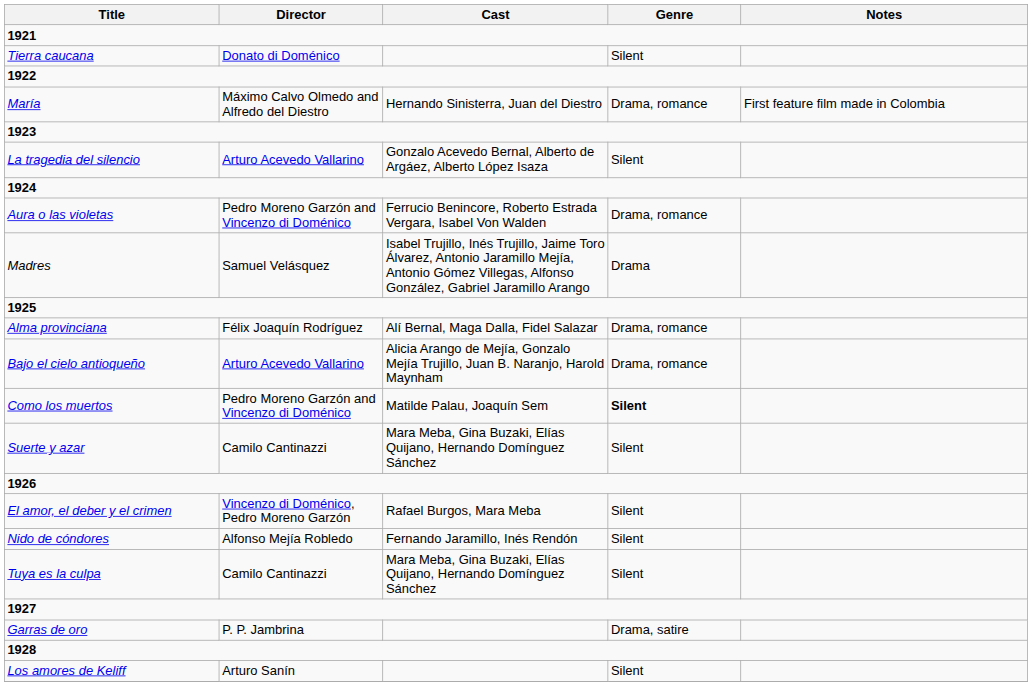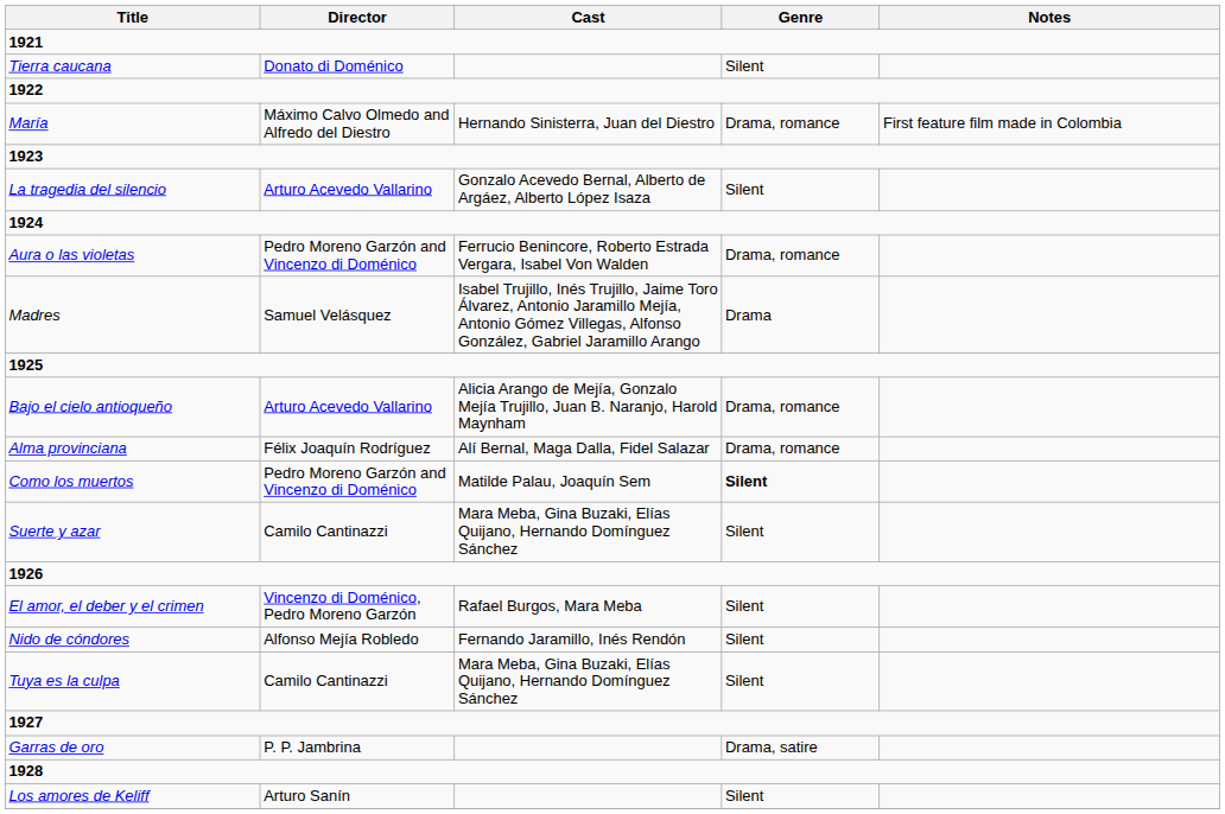 <table class="wikitable" width= "100%">
 <tr>
 <th width=21%>Title</th>
 <th width=16%>Director</th>
 <th width=22%>Cast</th>
 <th width=13%>Genre</th>
 <th width=28%>Notes</th>
 </tr>
 <tr>
 <td colspan="5" ><strong>1921</strong></td>
 </tr>
 <tr>
 <td><em><a href='#'>Tierra caucana</a></em></td>
 <td><a href='#'>Donato di Doménico</a></td>
 <td></td>
 <td>Silent</td>
 <td></td>
 </tr>
 <tr>
 <td colspan="5" ><strong>1922</strong></td>
 </tr>
 <tr>
 <td><em><a href='#'>María</a></em></td>
 <td>Máximo Calvo Olmedo and Alfredo del Diestro</td>
 <td>Hernando Sinisterra, Juan del Diestro</td>
 <td>Drama, romance</td>
 <td>First feature film made in Colombia</td>
 </tr>
 <tr>
 <td colspan="5" ><strong>1923</strong></td>
 </tr>
 <tr>
 <td><em><a href='#'>La tragedia del silencio</a></em></td>
 <td><a href='#'>Arturo Acevedo Vallarino</a></td>
 <td>Gonzalo Acevedo Bernal, Alberto de Argáez, Alberto López Isaza</td>
 <td>Silent</td>
 <td></td>
 </tr>
 <tr>
 <td colspan="5" ><strong>1924</strong></td>
 </tr>
 <tr>
 <td><em><a href='#'>Aura o las violetas</a></em></td>
 <td>Pedro Moreno Garzón and <a href='#'>Vincenzo di Doménico</a></td>
 <td>Ferrucio Benincore, Roberto Estrada Vergara, Isabel Von Walden</td>
 <td>Drama, romance</td>
 <td></td>
 </tr>
 <tr>
 <td><em>Madres</em></td>
 <td>Samuel Velásquez</td>
 <td>Isabel Trujillo, Inés Trujillo, Jaime Toro Álvarez, Antonio Jaramillo Mejía, Antonio Gómez Villegas, Alfonso González, Gabriel Jaramillo Arango</td>
 <td>Drama</td>
 <td></td>
 </tr>
 <tr>
 <td colspan="5" ><strong>1925</strong></td>
 </tr>
 <tr>
-<td><em><a href='#'>Alma provinciana</a></em></td>
-<td>Félix Joaquín Rodríguez</td>
-<td>Alí Bernal, Maga Dalla, Fidel Salazar</td>
+<td><em><a href='#'>Bajo el cielo antioqueño</a></em></td>
+<td><a href='#'>Arturo Acevedo Vallarino</a></td>
+<td>Alicia Arango de Mejía, Gonzalo Mejía Trujillo, Juan B. Naranjo, Harold Maynham</td>
 <td>Drama, romance</td>
 <td></td>
 </tr>
 <tr>
-<td><em><a href='#'>Bajo el cielo antioqueño</a></em></td>
-<td><a href='#'>Arturo Acevedo Vallarino</a></td>
-<td>Alicia Arango de Mejía, Gonzalo Mejía Trujillo, Juan B. Naranjo, Harold Maynham</td>
+<td><em><a href='#'>Alma provinciana</a></em></td>
+<td>Félix Joaquín Rodríguez</td>
+<td>Alí Bernal, Maga Dalla, Fidel Salazar</td>
 <td>Drama, romance</td>
 <td></td>
 </tr>
 <tr>
 <td><em><a href='#'>Como los muertos</a></em></td>
 <td>Pedro Moreno Garzón and <a href='#'>Vincenzo di Doménico</a></td>
 <td>Matilde Palau, Joaquín Sem</td>
 <td><strong>Silent</strong></td>
 <td></td>
 </tr>
 <tr>
 <td><em><a href='#'>Suerte y azar</a></em></td>
 <td>Camilo Cantinazzi</td>
 <td>Mara Meba, Gina Buzaki, Elías Quijano, Hernando Domínguez Sánchez</td>
 <td>Silent</td>
 <td></td>
 </tr>
 <tr>
 <td colspan="5" ><strong>1926</strong></td>
 </tr>
 <tr>
 <td><em><a href='#'>El amor, el deber y el crimen</a></em></td>
 <td><a href='#'>Vincenzo di Doménico</a>, Pedro Moreno Garzón</td>
 <td>Rafael Burgos, Mara Meba</td>
 <td>Silent</td>
 <td></td>
 </tr>
 <tr>
 <td><em><a href='#'>Nido de cóndores</a></em></td>
 <td>Alfonso Mejía Robledo</td>
 <td>Fernando Jaramillo, Inés Rendón</td>
 <td>Silent</td>
 <td></td>
 </tr>
 <tr>
 <td><em><a href='#'>Tuya es la culpa</a></em></td>
 <td>Camilo Cantinazzi</td>
 <td>Mara Meba, Gina Buzaki, Elías Quijano, Hernando Domínguez Sánchez</td>
 <td>Silent</td>
 <td></td>
 </tr>
 <tr>
 <td colspan="5" ><strong>1927</strong></td>
 </tr>
 <tr>
 <td><em><a href='#'>Garras de oro</a></em></td>
 <td>P. P. Jambrina</td>
 <td></td>
 <td>Drama, satire</td>
 <td></td>
 </tr>
 <tr>
 <td colspan="5" ><strong>1928</strong></td>
 </tr>
 <tr>
 <td><em><a href='#'>Los amores de Keliff</a></em></td>
 <td>Arturo Sanín</td>
 <td></td>
 <td>Silent</td>
 <td></td>
 </tr>
 <tr>
 </tr>
 </table>
